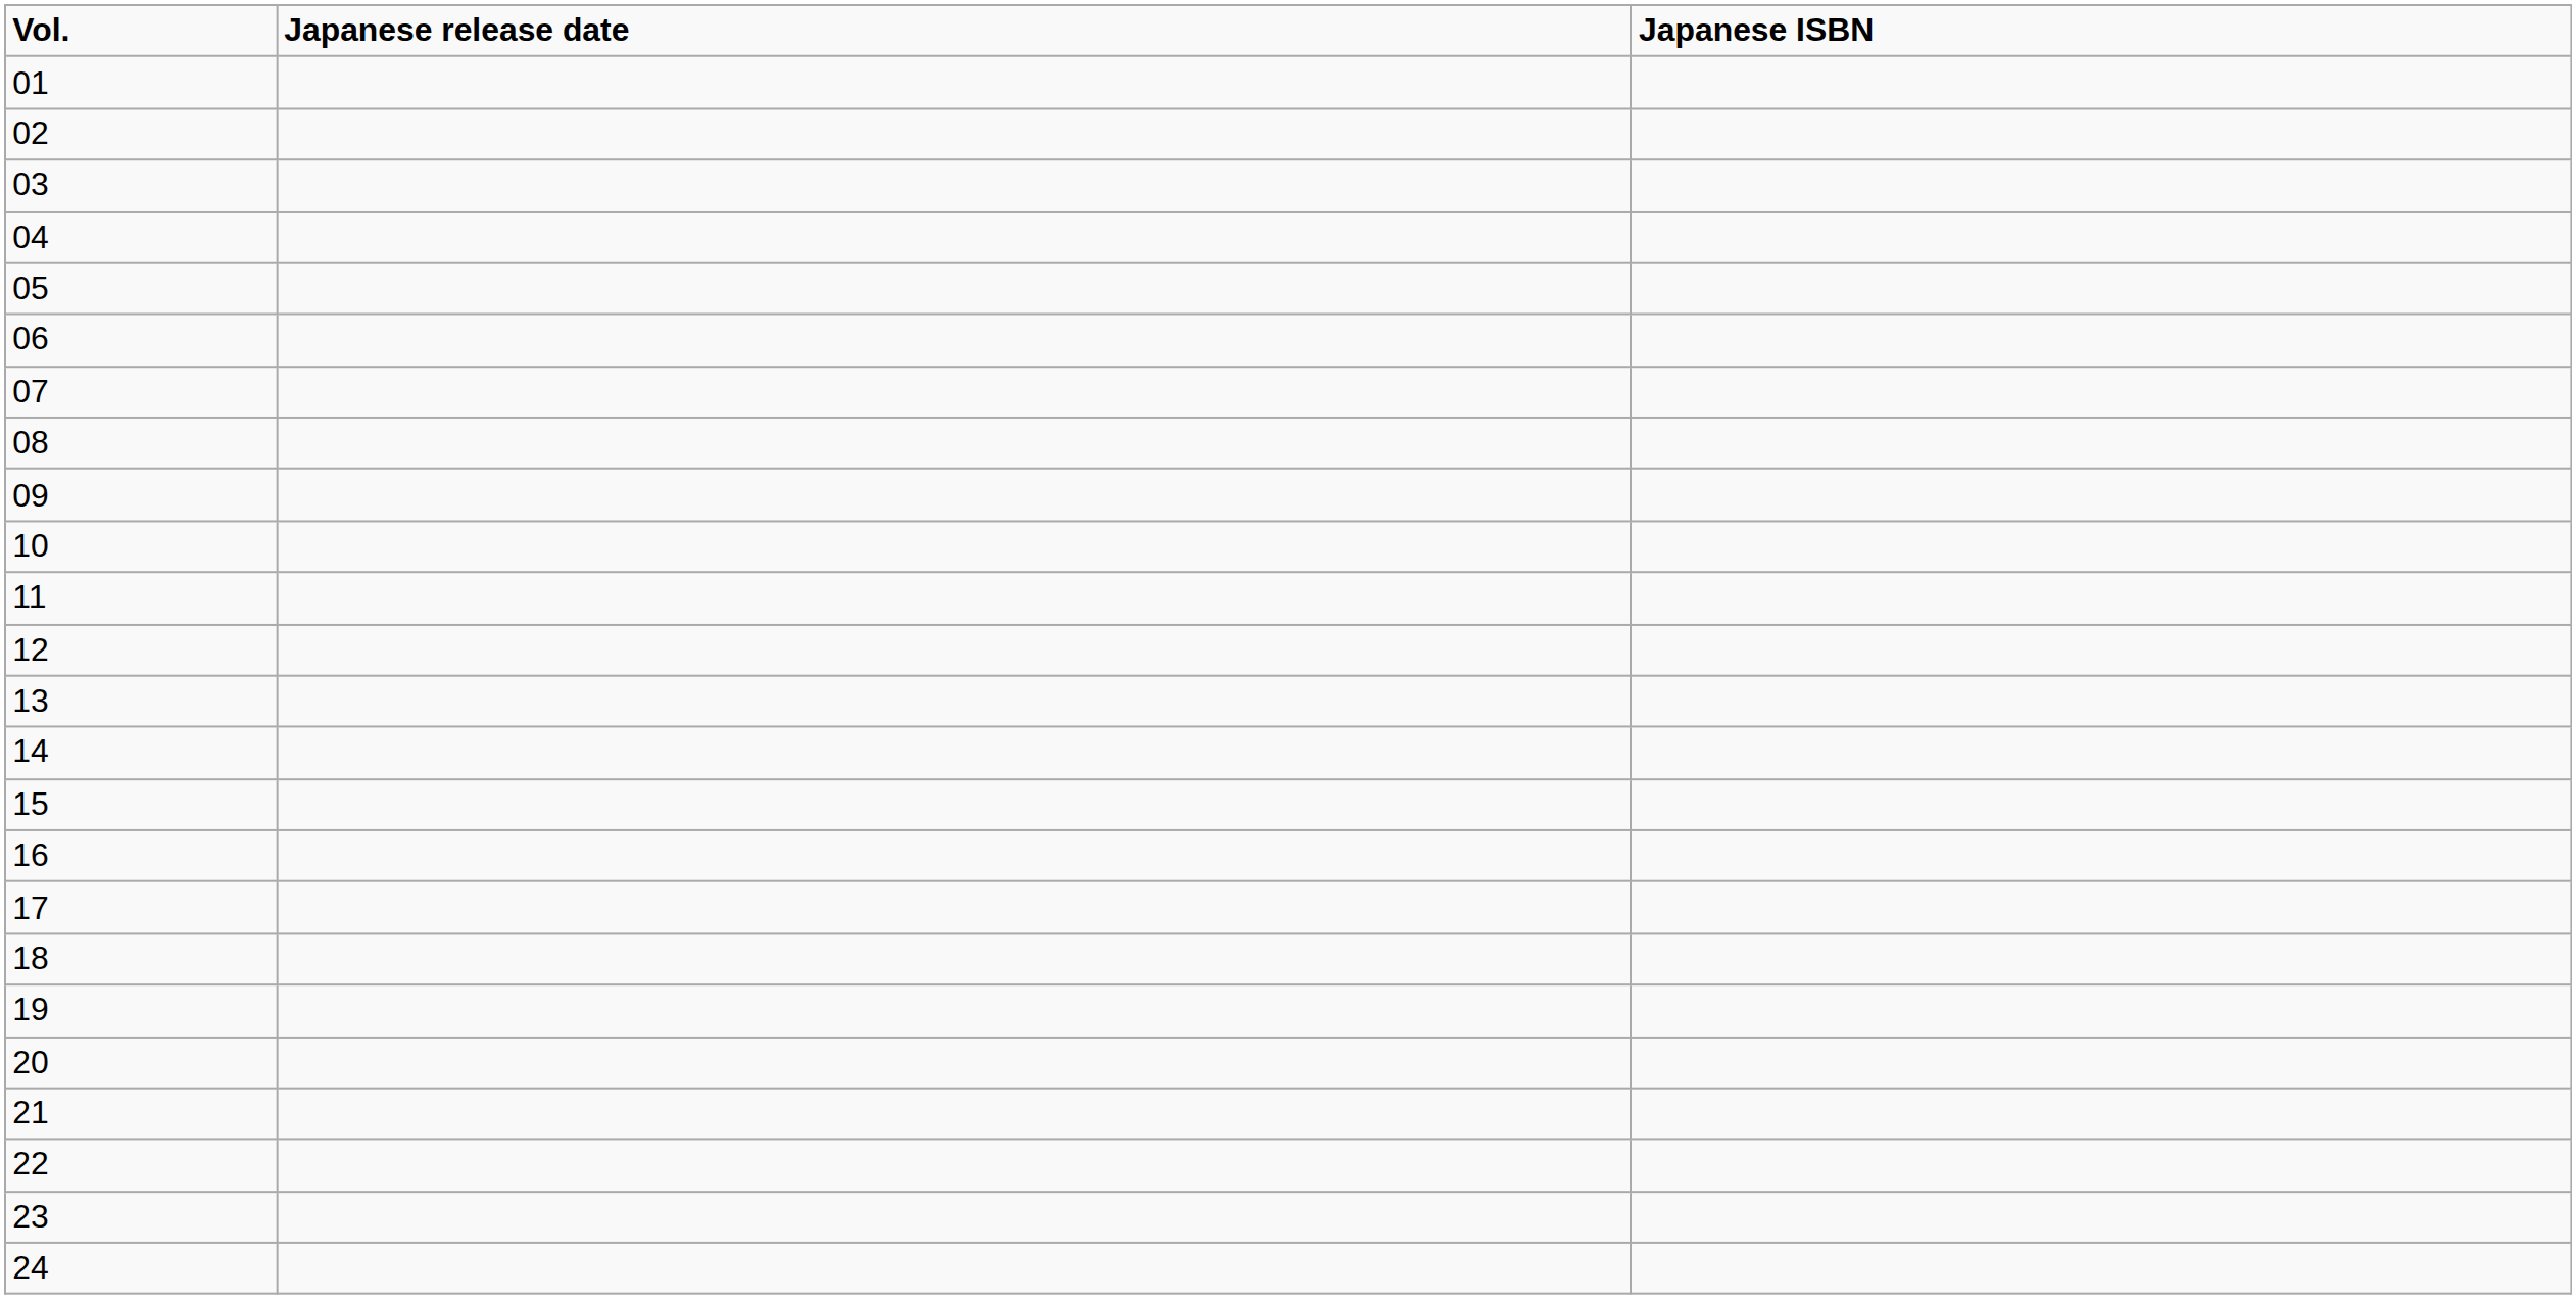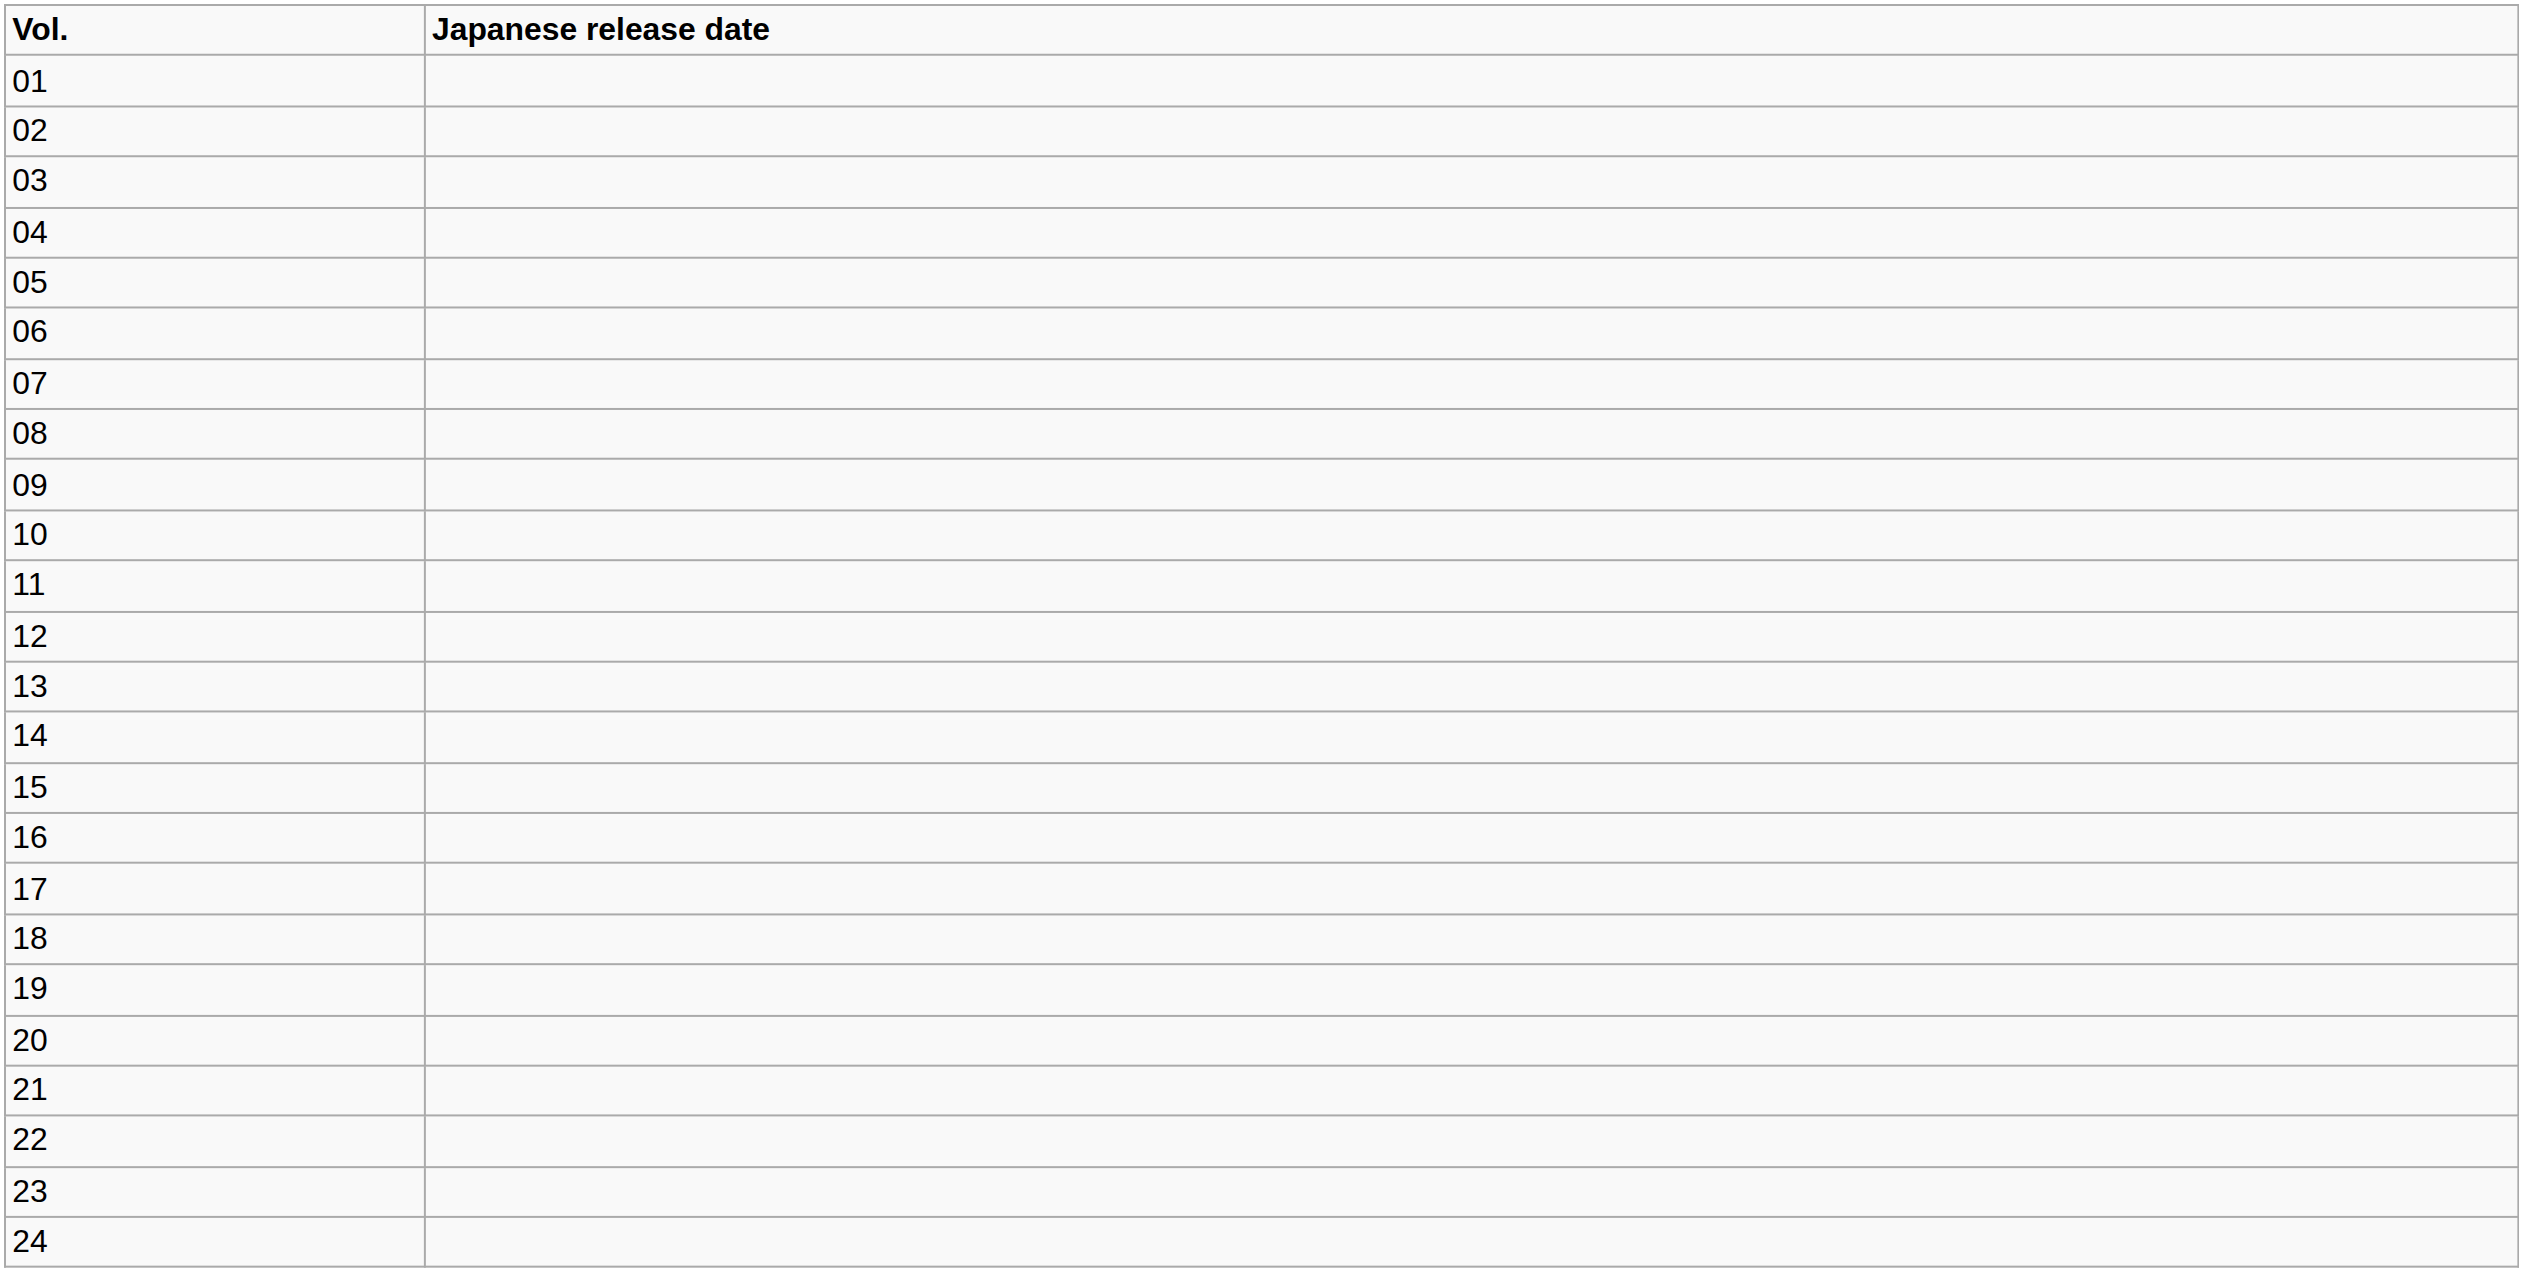 <table class="wikitable" width="100%">
 <tr>
 <td><strong>Vol.</strong></td>
 <td><strong>Japanese release date</strong></td>
-<td><strong>Japanese ISBN</strong></td>
 </tr>
 <tr>
 <td>01</td>
-<td></td>
 <td></td>
 </tr>
 <tr>
 <td>02</td>
 <td></td>
-<td></td>
 </tr>
 <tr>
 <td>03</td>
-<td></td>
 <td></td>
 </tr>
 <tr>
 <td>04</td>
 <td></td>
-<td></td>
 </tr>
 <tr>
 <td>05</td>
-<td></td>
 <td></td>
 </tr>
 <tr>
 <td>06</td>
 <td></td>
-<td></td>
 </tr>
 <tr>
 <td>07</td>
-<td></td>
 <td></td>
 </tr>
 <tr>
 <td>08</td>
 <td></td>
-<td></td>
 </tr>
 <tr>
 <td>09</td>
-<td></td>
 <td></td>
 </tr>
 <tr>
 <td>10</td>
 <td></td>
-<td></td>
 </tr>
 <tr>
 <td>11</td>
-<td></td>
 <td></td>
 </tr>
 <tr>
 <td>12</td>
 <td></td>
-<td></td>
 </tr>
 <tr>
 <td>13</td>
-<td></td>
 <td></td>
 </tr>
 <tr>
 <td>14</td>
 <td></td>
-<td></td>
 </tr>
 <tr>
 <td>15</td>
-<td></td>
 <td></td>
 </tr>
 <tr>
 <td>16</td>
 <td></td>
-<td></td>
 </tr>
 <tr>
 <td>17</td>
-<td></td>
 <td></td>
 </tr>
 <tr>
 <td>18</td>
 <td></td>
-<td></td>
 </tr>
 <tr>
 <td>19</td>
-<td></td>
 <td></td>
 </tr>
 <tr>
 <td>20</td>
 <td></td>
-<td></td>
 </tr>
 <tr>
 <td>21</td>
-<td></td>
 <td></td>
 </tr>
 <tr>
 <td>22</td>
 <td></td>
-<td></td>
 </tr>
 <tr>
 <td>23</td>
-<td></td>
 <td></td>
 </tr>
 <tr>
 <td>24</td>
 <td></td>
-<td></td>
 </tr>
 </table>
